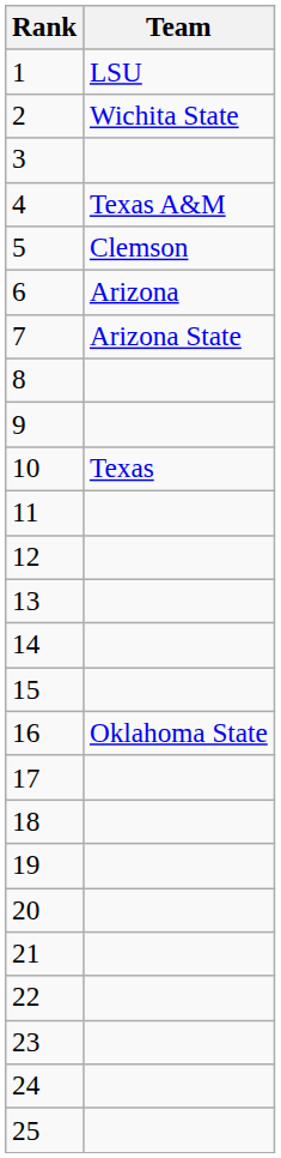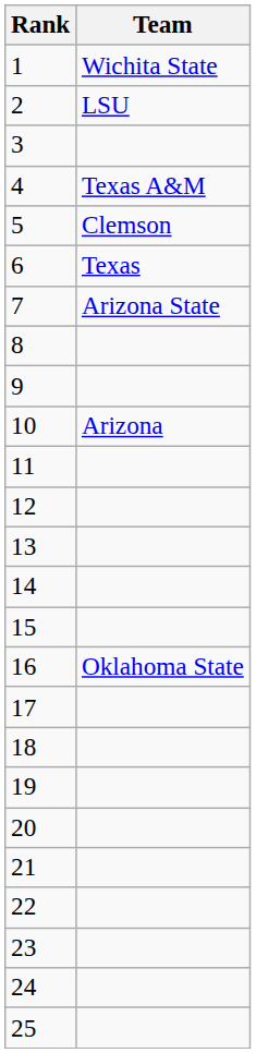 <table class=wikitable>
 <tr>
 <th>Rank</th>
 <th>Team</th>
 </tr>
 <tr>
 <td>1</td>
-<td><a href='#'>LSU</a></td>
+<td><a href='#'>Wichita State</a></td>
 </tr>
 <tr>
 <td>2</td>
-<td><a href='#'>Wichita State</a></td>
+<td><a href='#'>LSU</a></td>
 </tr>
 <tr>
 <td>3</td>
 <td></td>
 </tr>
 <tr>
 <td>4</td>
 <td><a href='#'>Texas A&M</a></td>
 </tr>
 <tr>
 <td>5</td>
 <td><a href='#'>Clemson</a></td>
 </tr>
 <tr>
 <td>6</td>
-<td><a href='#'>Arizona</a></td>
+<td><a href='#'>Texas</a></td>
 </tr>
 <tr>
 <td>7</td>
 <td><a href='#'>Arizona State</a></td>
 </tr>
 <tr>
 <td>8</td>
 <td></td>
 </tr>
 <tr>
 <td>9</td>
 <td></td>
 </tr>
 <tr>
 <td>10</td>
-<td><a href='#'>Texas</a></td>
+<td><a href='#'>Arizona</a></td>
 </tr>
 <tr>
 <td>11</td>
 <td></td>
 </tr>
 <tr>
 <td>12</td>
 <td></td>
 </tr>
 <tr>
 <td>13</td>
 <td></td>
 </tr>
 <tr>
 <td>14</td>
 <td></td>
 </tr>
 <tr>
 <td>15</td>
 <td></td>
 </tr>
 <tr>
 <td>16</td>
 <td><a href='#'>Oklahoma State</a></td>
 </tr>
 <tr>
 <td>17</td>
 <td></td>
 </tr>
 <tr>
 <td>18</td>
 <td></td>
 </tr>
 <tr>
 <td>19</td>
 <td></td>
 </tr>
 <tr>
 <td>20</td>
 <td></td>
 </tr>
 <tr>
 <td>21</td>
 <td></td>
 </tr>
 <tr>
 <td>22</td>
 <td></td>
 </tr>
 <tr>
 <td>23</td>
 <td></td>
 </tr>
 <tr>
 <td>24</td>
 <td></td>
 </tr>
 <tr>
 <td>25</td>
 <td></td>
 </tr>
 </table>
